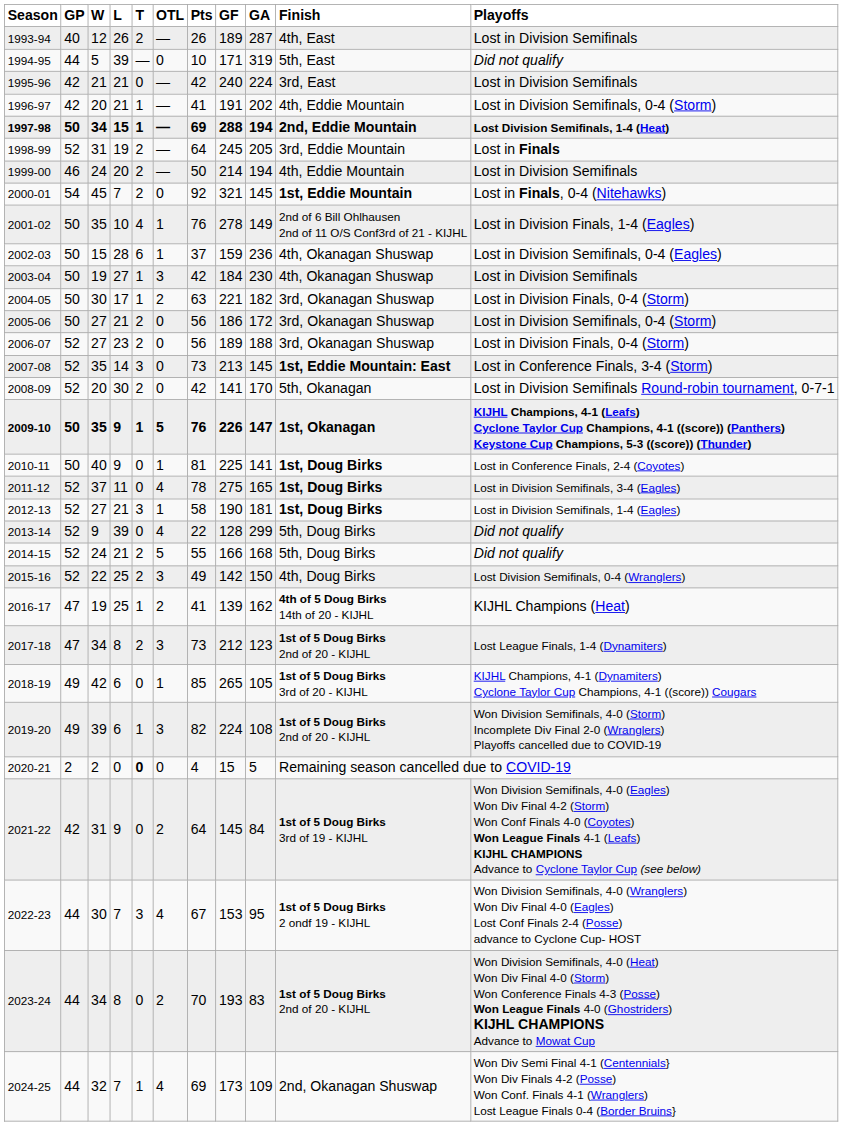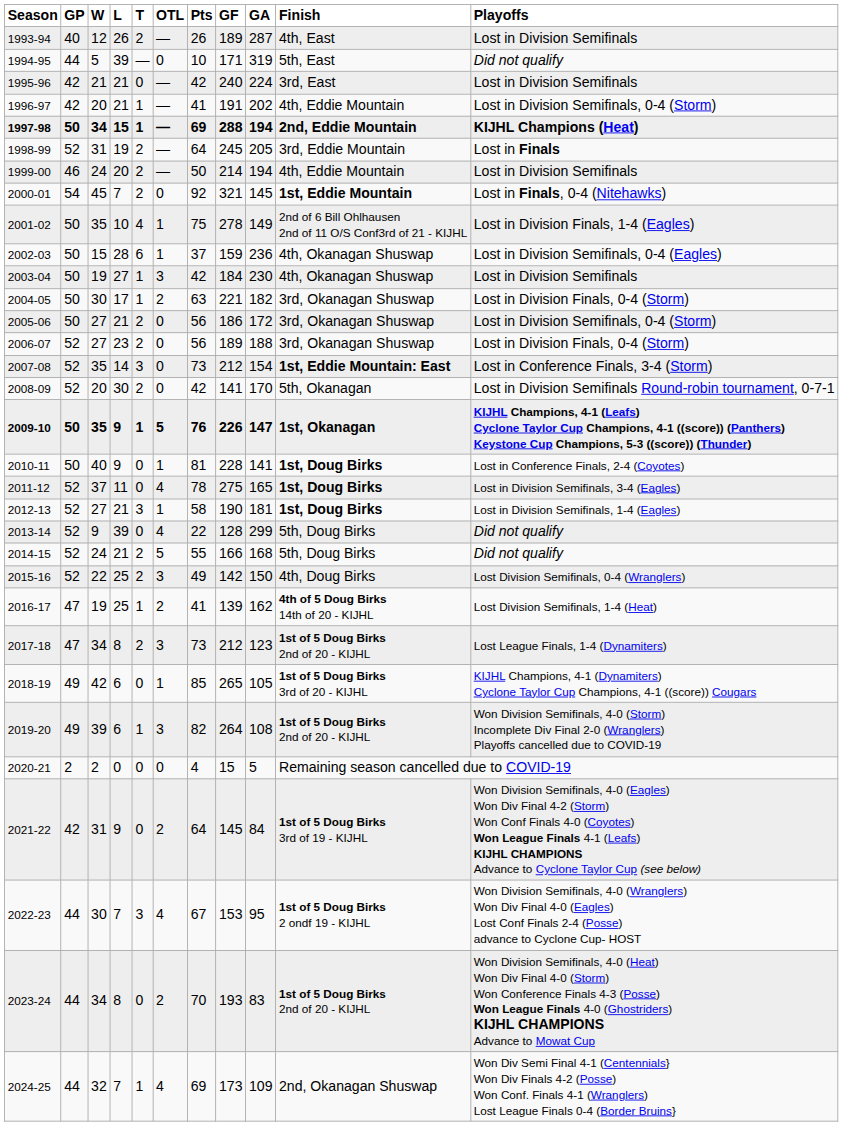 <table class="wikitable">
 <tr style="font-weight:bold; background:#fff;"|>
 <td>Season</td>
 <td>GP</td>
 <td>W</td>
 <td>L</td>
 <td>T</td>
 <td>OTL</td>
 <td>Pts</td>
 <td>GF</td>
 <td>GA</td>
 <td>Finish</td>
 <td>Playoffs</td>
 </tr>
 <tr style="background:#eee;">
 <td><small> 1993-94</small></td>
 <td>40</td>
 <td>12</td>
 <td>26</td>
 <td>2</td>
 <td>—</td>
 <td>26</td>
 <td>189</td>
 <td>287</td>
 <td>4th, East</td>
 <td>Lost in Division Semifinals</td>
 </tr>
 <tr>
 <td><small> 1994-95</small></td>
 <td>44</td>
 <td>5</td>
 <td>39</td>
 <td>—</td>
 <td>0</td>
 <td>10</td>
 <td>171</td>
 <td>319</td>
 <td>5th, East</td>
 <td><em>Did not qualify</em></td>
 </tr>
 <tr style="background:#eee;">
 <td><small> 1995-96</small></td>
 <td>42</td>
 <td>21</td>
 <td>21</td>
 <td>0</td>
 <td>—</td>
 <td>42</td>
 <td>240</td>
 <td>224</td>
 <td>3rd, East</td>
 <td>Lost in Division Semifinals</td>
 </tr>
 <tr>
 <td><small> 1996-97</small></td>
 <td>42</td>
 <td>20</td>
 <td>21</td>
 <td>1</td>
 <td>—</td>
 <td>41</td>
 <td>191</td>
 <td>202</td>
 <td>4th, Eddie Mountain</td>
 <td>Lost in Division Semifinals, 0-4 (<a href='#'>Storm</a>)</td>
 </tr>
 <tr style="font-weight:bold" bgcolor="#eee">
 <td><small> 1997-98</small></td>
 <td>50</td>
 <td>34</td>
 <td>15</td>
 <td>1</td>
 <td>—</td>
 <td>69</td>
 <td>288</td>
 <td>194</td>
 <td>2nd, Eddie Mountain</td>
-<td><small>Lost Division Semifinals, 1-4 (<a href='#'>Heat</a>)</small></td>
+<td>KIJHL Champions (<a href='#'>Heat</a>)</td>
 </tr>
 <tr>
 <td><small> 1998-99</small></td>
 <td>52</td>
 <td>31</td>
 <td>19</td>
 <td>2</td>
 <td>—</td>
 <td>64</td>
 <td>245</td>
 <td>205</td>
 <td>3rd, Eddie Mountain</td>
 <td>Lost in <strong>Finals</strong></td>
 </tr>
 <tr style="background:#eee;">
 <td><small> 1999-00</small></td>
 <td>46</td>
 <td>24</td>
 <td>20</td>
 <td>2</td>
 <td>—</td>
 <td>50</td>
 <td>214</td>
 <td>194</td>
 <td>4th, Eddie Mountain</td>
 <td>Lost in Division Semifinals</td>
 </tr>
 <tr>
 <td><small> 2000-01</small></td>
 <td>54</td>
 <td>45</td>
 <td>7</td>
 <td>2</td>
 <td>0</td>
 <td>92</td>
 <td>321</td>
 <td>145</td>
 <td><strong>1st, Eddie Mountain</strong></td>
 <td>Lost in <strong>Finals</strong>, 0-4 (<a href='#'>Nitehawks</a>)</td>
 </tr>
 <tr style="background:#eee;">
 <td><small> 2001-02</small></td>
 <td>50</td>
 <td>35</td>
 <td>10</td>
 <td>4</td>
 <td>1</td>
-<td>76</td>
+<td>75</td>
 <td>278</td>
 <td>149</td>
 <td><small>2nd of 6 Bill Ohlhausen <br>2nd of 11 O/S Conf3rd of 21 - KIJHL</small></td>
 <td>Lost in Division Finals, 1-4 (<a href='#'>Eagles</a>)</td>
 </tr>
 <tr>
 <td><small> 2002-03</small></td>
 <td>50</td>
 <td>15</td>
 <td>28</td>
 <td>6</td>
 <td>1</td>
 <td>37</td>
 <td>159</td>
 <td>236</td>
 <td>4th, Okanagan Shuswap</td>
 <td>Lost in Division Semifinals, 0-4 (<a href='#'>Eagles</a>)</td>
 </tr>
 <tr style="background:#eee;">
 <td><small> 2003-04</small></td>
 <td>50</td>
 <td>19</td>
 <td>27</td>
 <td>1</td>
 <td>3</td>
 <td>42</td>
 <td>184</td>
 <td>230</td>
 <td>4th, Okanagan Shuswap</td>
 <td>Lost in Division Semifinals</td>
 </tr>
 <tr>
 <td><small> 2004-05</small></td>
 <td>50</td>
 <td>30</td>
 <td>17</td>
 <td>1</td>
 <td>2</td>
 <td>63</td>
 <td>221</td>
 <td>182</td>
 <td>3rd, Okanagan Shuswap</td>
 <td>Lost in Division Finals, 0-4 (<a href='#'>Storm</a>)</td>
 </tr>
 <tr style="background:#eee;">
 <td><small> 2005-06</small></td>
 <td>50</td>
 <td>27</td>
 <td>21</td>
 <td>2</td>
 <td>0</td>
 <td>56</td>
 <td>186</td>
 <td>172</td>
 <td>3rd, Okanagan Shuswap</td>
 <td>Lost in Division Semifinals, 0-4 (<a href='#'>Storm</a>)</td>
 </tr>
 <tr>
 <td><small> 2006-07</small></td>
 <td>52</td>
 <td>27</td>
 <td>23</td>
 <td>2</td>
 <td>0</td>
 <td>56</td>
 <td>189</td>
 <td>188</td>
 <td>3rd, Okanagan Shuswap</td>
 <td>Lost in Division Finals, 0-4 (<a href='#'>Storm</a>)</td>
 </tr>
 <tr style="background:#eee;">
 <td><small> 2007-08</small></td>
 <td>52</td>
 <td>35</td>
 <td>14</td>
 <td>3</td>
 <td>0</td>
 <td>73</td>
-<td>213</td>
-<td>145</td>
+<td>212</td>
+<td>154</td>
 <td><strong>1st, Eddie Mountain: East</strong></td>
 <td>Lost in Conference Finals, 3-4 (<a href='#'>Storm</a>)</td>
 </tr>
 <tr>
 <td><small> 2008-09</small></td>
 <td>52</td>
 <td>20</td>
 <td>30</td>
 <td>2</td>
 <td>0</td>
 <td>42</td>
 <td>141</td>
 <td>170</td>
 <td>5th, Okanagan</td>
 <td>Lost in Division Semifinals <a href='#'>Round-robin tournament</a>, 0-7-1</td>
 </tr>
 <tr style="font-weight:bold" bgcolor="#eee">
 <td><small> 2009-10</small></td>
 <td>50</td>
 <td>35</td>
 <td>9</td>
 <td>1</td>
 <td>5</td>
 <td>76</td>
 <td>226</td>
 <td>147</td>
 <td><strong>1st, Okanagan</strong></td>
 <td><small> <a href='#'>KIJHL</a> Champions, 4-1 (<a href='#'>Leafs</a>)<br><a href='#'>Cyclone Taylor Cup</a> Champions, 4-1 ((score)) (<a href='#'>Panthers</a>)<br><a href='#'>Keystone Cup</a> Champions, 5-3 ((score)) (<a href='#'>Thunder</a>)</small></td>
 </tr>
 <tr>
 <td><small> 2010-11</small></td>
 <td>50</td>
 <td>40</td>
 <td>9</td>
 <td>0</td>
 <td>1</td>
 <td>81</td>
-<td>225</td>
+<td>228</td>
 <td>141</td>
 <td><strong>1st, Doug Birks</strong></td>
 <td><small>Lost in Conference Finals, 2-4 (<a href='#'>Coyotes</a>)</small></td>
 </tr>
 <tr style="background:#eee;">
 <td><small> 2011-12</small></td>
 <td>52</td>
 <td>37</td>
 <td>11</td>
 <td>0</td>
 <td>4</td>
 <td>78</td>
 <td>275</td>
 <td>165</td>
 <td><strong>1st, Doug Birks</strong></td>
 <td><small>Lost in Division Semifinals, 3-4 (<a href='#'>Eagles</a>)</small></td>
 </tr>
 <tr>
 <td><small> 2012-13</small></td>
 <td>52</td>
 <td>27</td>
 <td>21</td>
 <td>3</td>
 <td>1</td>
 <td>58</td>
 <td>190</td>
 <td>181</td>
 <td><strong>1st, Doug Birks</strong></td>
 <td><small>Lost in Division Semifinals, 1-4 (<a href='#'>Eagles</a>)</small></td>
 </tr>
 <tr style="background:#eee;">
 <td><small> 2013-14</small></td>
 <td>52</td>
 <td>9</td>
 <td>39</td>
 <td>0</td>
 <td>4</td>
 <td>22</td>
 <td>128</td>
 <td>299</td>
 <td>5th, Doug Birks</td>
 <td><em>Did not qualify</em></td>
 </tr>
 <tr>
 <td><small> 2014-15</small></td>
 <td>52</td>
 <td>24</td>
 <td>21</td>
 <td>2</td>
 <td>5</td>
 <td>55</td>
 <td>166</td>
 <td>168</td>
 <td>5th, Doug Birks</td>
 <td><em>Did not qualify</em></td>
 </tr>
 <tr style="background:#eee;">
 <td><small> 2015-16</small></td>
 <td>52</td>
 <td>22</td>
 <td>25</td>
 <td>2</td>
 <td>3</td>
 <td>49</td>
 <td>142</td>
 <td>150</td>
 <td>4th, Doug Birks</td>
 <td><small>Lost Division Semifinals, 0-4 (<a href='#'>Wranglers</a>)</small></td>
 </tr>
 <tr>
 <td><small> 2016-17</small></td>
 <td>47</td>
 <td>19</td>
 <td>25</td>
 <td>1</td>
 <td>2</td>
 <td>41</td>
 <td>139</td>
 <td>162</td>
 <td><small><strong>4th of 5 Doug Birks</strong> <br>14th of 20 - KIJHL</small></td>
-<td>KIJHL Champions (<a href='#'>Heat</a>)</td>
+<td><small>Lost Division Semifinals, 1-4 (<a href='#'>Heat</a>)</small></td>
 </tr>
 <tr style="background:#eee;">
 <td><small> 2017-18</small></td>
 <td>47</td>
 <td>34</td>
 <td>8</td>
 <td>2</td>
 <td>3</td>
 <td>73</td>
 <td>212</td>
 <td>123</td>
 <td><small><strong>1st of 5 Doug Birks</strong> <br>2nd of 20 - KIJHL</small></td>
 <td><small>Lost League Finals, 1-4 (<a href='#'>Dynamiters</a>)</small></td>
 </tr>
 <tr>
 <td><small> 2018-19</small></td>
 <td>49</td>
 <td>42</td>
 <td>6</td>
 <td>0</td>
 <td>1</td>
 <td>85</td>
 <td>265</td>
 <td>105</td>
 <td><small><strong>1st of 5 Doug Birks</strong> <br>3rd of 20 - KIJHL</small></td>
 <td><small><a href='#'>KIJHL</a> Champions, 4-1 (<a href='#'>Dynamiters</a>)<br><a href='#'>Cyclone Taylor Cup</a> Champions, 4-1 ((score)) <a href='#'>Cougars</a></small></td>
 </tr>
 <tr style="background:#eee;">
 <td><small> 2019-20</small></td>
 <td>49</td>
 <td>39</td>
 <td>6</td>
 <td>1</td>
 <td>3</td>
 <td>82</td>
-<td>224</td>
+<td>264</td>
 <td>108</td>
 <td><small><strong>1st of 5 Doug Birks</strong> <br>2nd of 20 - KIJHL</small></td>
 <td><small>Won Division Semifinals, 4-0 (<a href='#'>Storm</a>)<br>Incomplete Div Final 2-0 (<a href='#'>Wranglers</a>)<br>Playoffs cancelled due to COVID-19</small></td>
 </tr>
 <tr>
 <td><small> 2020-21</small></td>
 <td>2</td>
 <td>2</td>
 <td>0</td>
-<td><strong>0</strong></td>
+<td>0</td>
 <td>0</td>
 <td>4</td>
 <td>15</td>
 <td>5</td>
 <td colspan=2>Remaining season cancelled due to <a href='#'>COVID-19</a></td>
 </tr>
 <tr style="background:#eee;">
 <td><small> 2021-22</small></td>
 <td>42</td>
 <td>31</td>
 <td>9</td>
 <td>0</td>
 <td>2</td>
 <td>64</td>
 <td>145</td>
 <td>84</td>
 <td><small><strong>1st of 5 Doug Birks</strong> <br>3rd of 19 - KIJHL</small></td>
 <td><small>Won Division Semifinals, 4-0 (<a href='#'>Eagles</a>)<br>Won Div Final 4-2 (<a href='#'>Storm</a>)<br>Won Conf Finals 4-0 (<a href='#'>Coyotes</a>)<br><strong>Won League Finals</strong> 4-1 (<a href='#'>Leafs</a>)<br><strong>KIJHL CHAMPIONS</strong><br>Advance to <a href='#'>Cyclone Taylor Cup</a> <em>(see below)</em></small></td>
 </tr>
 <tr>
 <td><small> 2022-23</small></td>
 <td>44</td>
 <td>30</td>
 <td>7</td>
 <td>3</td>
 <td>4</td>
 <td>67</td>
 <td>153</td>
 <td>95</td>
 <td><small><strong>1st of 5 Doug Birks</strong> <br>2 ondf 19 - KIJHL</small></td>
 <td><small>Won Division Semifinals, 4-0 (<a href='#'>Wranglers</a>)<br>Won Div Final 4-0 (<a href='#'>Eagles</a>)<br>Lost Conf Finals 2-4 (<a href='#'>Posse</a>)<br>advance to Cyclone Cup- HOST</small></td>
 </tr>
 <tr style="background:#eee;">
 <td><small> 2023-24</small></td>
 <td>44</td>
 <td>34</td>
 <td>8</td>
 <td>0</td>
 <td>2</td>
 <td>70</td>
 <td>193</td>
 <td>83</td>
 <td><small><strong>1st of 5 Doug Birks</strong> <br>2nd of 20 - KIJHL</small></td>
 <td><small>Won Division Semifinals, 4-0 (<a href='#'>Heat</a>)<br>Won Div Final 4-0 (<a href='#'>Storm</a>)<br>Won Conference Finals 4-3 (<a href='#'>Posse</a>) <br><strong>Won League Finals</strong> 4-0 (<a href='#'>Ghostriders</a>)</small><br> <strong>KIJHL CHAMPIONS</strong><br> <small>Advance to <a href='#'>Mowat Cup</a></small></td>
 </tr>
 <tr>
 <td><small>2024-25</small></td>
 <td>44</td>
 <td>32</td>
 <td>7</td>
 <td>1</td>
 <td>4</td>
 <td>69</td>
 <td>173</td>
 <td>109</td>
 <td>2nd, Okanagan Shuswap</td>
 <td><small>Won Div Semi Final 4-1 (<a href='#'>Centennials</a>}<br>Won Div Finals 4-2 (<a href='#'>Posse</a>)<br>Won Conf. Finals 4-1 (<a href='#'>Wranglers</a>)<br>Lost League Finals 0-4 (<a href='#'>Border Bruins</a>}</small></td>
 </tr>
 </table>
